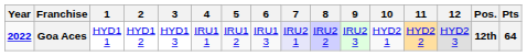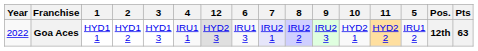 <table class="wikitable" style="text-align:center; font-size:85%">
 <tr>
 <th>Year</th>
 <th>Franchise</th>
 <th>1</th>
 <th>2</th>
 <th>3</th>
 <th>4</th>
-<th>5</th>
+<th>12</th>
 <th>6</th>
 <th>7</th>
 <th>8</th>
 <th>9</th>
 <th>10</th>
 <th>11</th>
-<th>12</th>
+<th>5</th>
 <th>Pos.</th>
 <th>Pts</th>
 </tr>
 <tr>
-<td><strong><a href='#'>2022</a></strong></td>
+<td><a href='#'>2022</a></td>
 <th nowrap>Goa Aces</th>
 <td style="background:#ffffff;"><a href='#'>HYD1<br>1</a><br></td>
 <td style="background:#ffffff;"><a href='#'>HYD1<br>2</a><br></td>
 <td style="background:#ffffff;"><a href='#'>HYD1<br>3</a><br></td>
 <td><a href='#'>IRU1<br>1</a><br></td>
-<td><a href='#'>IRU1<br>2</a><br></td>
+<td style="background:#dfdfdf;"><a href='#'>HYD2<br>3</a><br></td>
 <td><a href='#'>IRU1<br>3</a><br></td>
 <td style="background: lavender;"><a href='#'>IRU2<br>1</a><br></td>
 <td style="background:#cfcfff;"><a href='#'>IRU2<br>2</a><br></td>
 <td style="background:#dfffdf;"><a href='#'>IRU2<br>3</a><br></td>
 <td><a href='#'>HYD2<br>1</a><br></td>
 <td style="background:#ffdf9f;"><a href='#'>HYD2<br>2</a><br></td>
-<td style="background:#dfdfdf;"><a href='#'>HYD2<br>3</a><br></td>
+<td><a href='#'>IRU1<br>2</a><br></td>
 <th>12th</th>
-<th>64</th>
+<th>63</th>
 </tr>
 </table>
